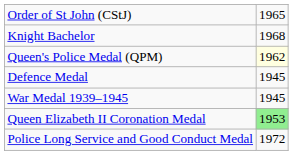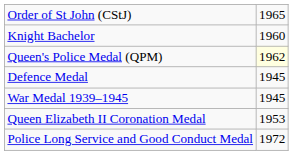 <table class="wikitable">
 <tr>
 <td> <a href='#'>Order of St John</a> (CStJ)</td>
 <td>1965</td>
 </tr>
 <tr>
 <td> <a href='#'>Knight Bachelor</a></td>
-<td>1968</td>
+<td>1960</td>
 </tr>
 <tr>
 <td> <a href='#'>Queen's Police Medal</a> (QPM)</td>
 <td style="background: lightyellow;">1962</td>
 </tr>
 <tr>
 <td> <a href='#'>Defence Medal</a></td>
 <td>1945</td>
 </tr>
 <tr>
 <td> <a href='#'>War Medal 1939–1945</a></td>
 <td>1945</td>
 </tr>
 <tr>
 <td> <a href='#'>Queen Elizabeth II Coronation Medal</a></td>
-<td style="background: lightgreen;">1953</td>
+<td>1953</td>
 </tr>
 <tr>
 <td> <a href='#'>Police Long Service and Good Conduct Medal</a></td>
 <td>1972</td>
 </tr>
 </table>
